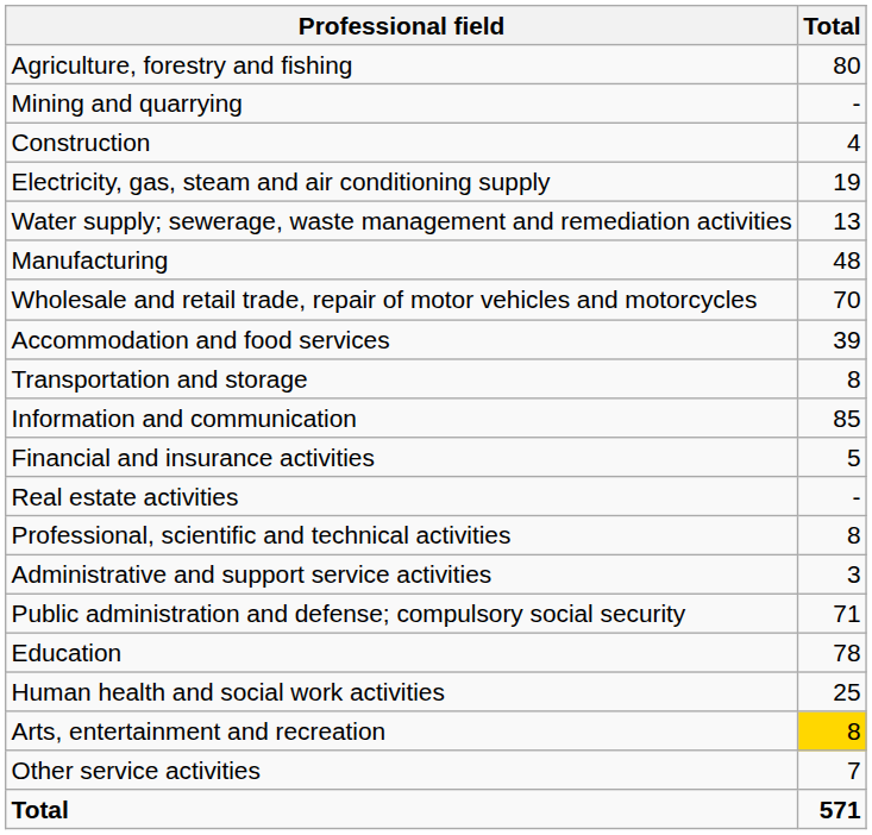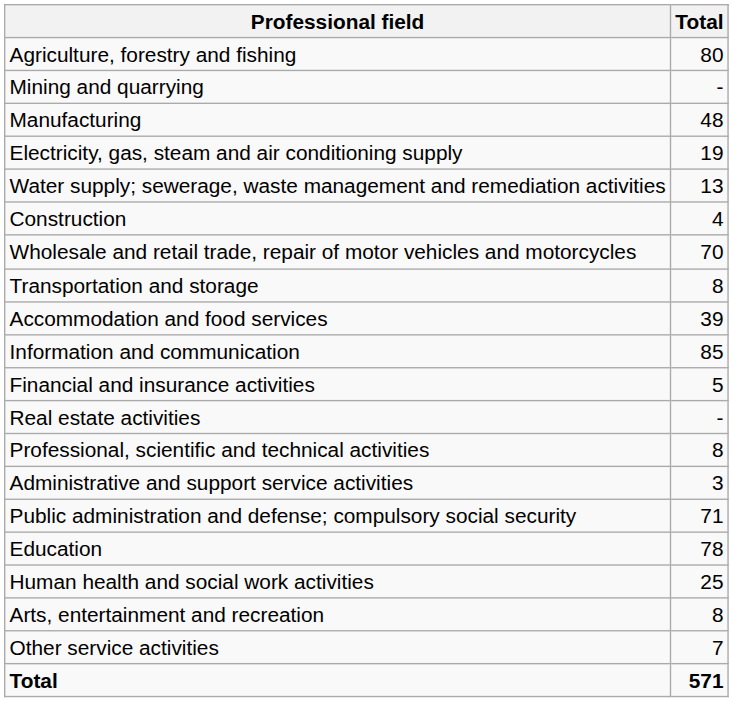 <table class="wikitable sortable" style="font-size:95%;">
 <tr>
 <th>Professional field</th>
 <th>Total</th>
 </tr>
 <tr>
 <td>Agriculture, forestry and fishing</td>
 <td align="right">80</td>
 </tr>
 <tr>
 <td>Mining and quarrying</td>
 <td align="right">-</td>
 </tr>
 <tr>
-<td>Construction</td>
-<td align="right">4</td>
+<td>Manufacturing</td>
+<td align="right">48</td>
 </tr>
 <tr>
 <td>Electricity, gas, steam and air conditioning supply</td>
 <td align="right">19</td>
 </tr>
 <tr>
 <td>Water supply; sewerage, waste management and remediation activities</td>
 <td align="right">13</td>
 </tr>
 <tr>
-<td>Manufacturing</td>
-<td align="right">48</td>
+<td>Construction</td>
+<td align="right">4</td>
 </tr>
 <tr>
 <td>Wholesale and retail trade, repair of motor vehicles and motorcycles</td>
 <td align="right">70</td>
 </tr>
 <tr>
+<td>Transportation and storage</td>
+<td align="right">8</td>
+</tr>
+<tr>
 <td>Accommodation and food services</td>
 <td align="right">39</td>
-</tr>
-<tr>
-<td>Transportation and storage</td>
-<td align="right">8</td>
 </tr>
 <tr>
 <td>Information and communication</td>
 <td align="right">85</td>
 </tr>
 <tr>
 <td>Financial and insurance activities</td>
 <td align="right">5</td>
 </tr>
 <tr>
 <td>Real estate activities</td>
 <td align="right">-</td>
 </tr>
 <tr>
 <td>Professional, scientific and technical activities</td>
 <td align="right">8</td>
 </tr>
 <tr>
 <td>Administrative and support service activities</td>
 <td align="right">3</td>
 </tr>
 <tr>
 <td>Public administration and defense; compulsory social security</td>
 <td align="right">71</td>
 </tr>
 <tr>
 <td>Education</td>
 <td align="right">78</td>
 </tr>
 <tr>
 <td>Human health and social work activities</td>
 <td align="right">25</td>
 </tr>
 <tr>
 <td>Arts, entertainment and recreation</td>
-<td align="right" style="background: gold;">8</td>
+<td align="right">8</td>
 </tr>
 <tr>
 <td>Other service activities</td>
 <td align="right">7</td>
 </tr>
 <tr class="sortbottom">
 <td><strong>Total</strong></td>
 <td align="right"><strong>571</strong></td>
 </tr>
 </table>
